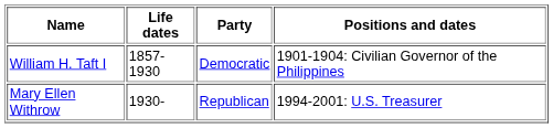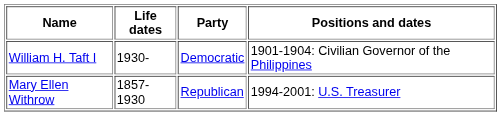 <table table border="1" cellpadding="2">
 <tr>
 <th>Name</th>
 <th>Life dates</th>
 <th>Party</th>
 <th>Positions and dates</th>
 </tr>
 <tr>
 <td><a href='#'>William H. Taft I</a></td>
-<td>1857-1930</td>
+<td>1930-</td>
 <td><a href='#'>Democratic</a></td>
 <td>1901-1904: Civilian Governor of the <a href='#'>Philippines</a></td>
 </tr>
 <tr>
 <td><a href='#'>Mary Ellen Withrow</a></td>
-<td>1930-</td>
+<td>1857-1930</td>
 <td><a href='#'>Republican</a></td>
 <td>1994-2001: <a href='#'>U.S. Treasurer</a></td>
 </tr>
 </table>
